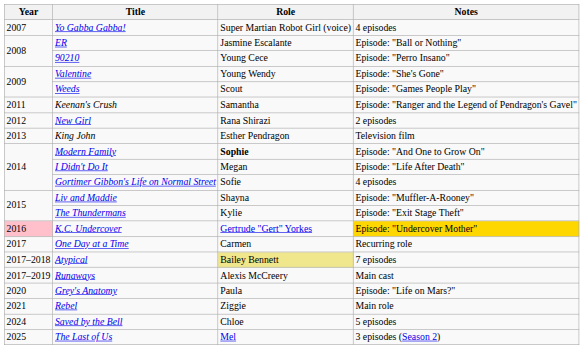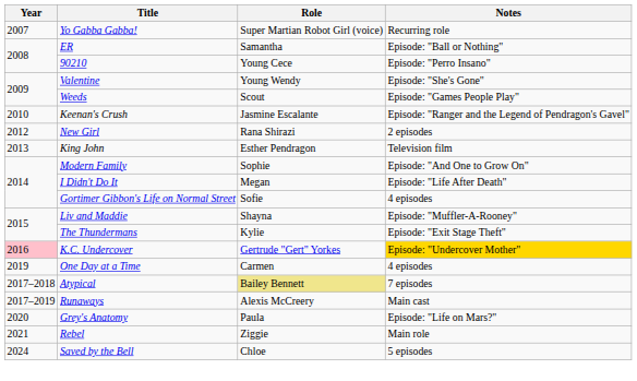 <table class="wikitable sortable">
 <tr>
 <th>Year</th>
 <th>Title</th>
 <th>Role</th>
 <th class="unsortable">Notes</th>
 </tr>
 <tr>
 <td>2007</td>
 <td><em><a href='#'>Yo Gabba Gabba!</a></em></td>
 <td>Super Martian Robot Girl (voice)</td>
-<td>4 episodes</td>
+<td>Recurring role</td>
 </tr>
 <tr>
 <td rowspan=2>2008</td>
 <td><em><a href='#'>ER</a></em></td>
-<td>Jasmine Escalante</td>
+<td>Samantha</td>
 <td>Episode: "Ball or Nothing"</td>
 </tr>
 <tr>
 <td><em><a href='#'>90210</a></em></td>
 <td>Young Cece</td>
 <td>Episode: "Perro Insano"</td>
 </tr>
 <tr>
 <td rowspan=2>2009</td>
 <td><em><a href='#'>Valentine</a></em></td>
 <td>Young Wendy</td>
 <td>Episode: "She's Gone"</td>
 </tr>
 <tr>
 <td><em><a href='#'>Weeds</a></em></td>
 <td>Scout</td>
 <td>Episode: "Games People Play"</td>
 </tr>
 <tr>
-<td>2011</td>
+<td>2010</td>
 <td><em>Keenan's Crush</em></td>
-<td>Samantha</td>
+<td>Jasmine Escalante</td>
 <td>Episode: "Ranger and the Legend of Pendragon's Gavel"</td>
 </tr>
 <tr>
 <td>2012</td>
 <td><em><a href='#'>New Girl</a></em></td>
 <td>Rana Shirazi</td>
 <td>2 episodes</td>
 </tr>
 <tr>
 <td>2013</td>
 <td><em>King John</em></td>
 <td>Esther Pendragon</td>
 <td>Television film</td>
 </tr>
 <tr>
 <td rowspan=3>2014</td>
 <td><em><a href='#'>Modern Family</a></em></td>
-<td><strong>Sophie</strong></td>
+<td>Sophie</td>
 <td>Episode: "And One to Grow On"</td>
 </tr>
 <tr>
 <td><em><a href='#'>I Didn't Do It</a></em></td>
 <td>Megan</td>
 <td>Episode: "Life After Death"</td>
 </tr>
 <tr>
 <td><em><a href='#'>Gortimer Gibbon's Life on Normal Street</a></em></td>
 <td>Sofie</td>
 <td>4 episodes</td>
 </tr>
 <tr>
 <td rowspan=2>2015</td>
 <td><em><a href='#'>Liv and Maddie</a></em></td>
 <td>Shayna</td>
 <td>Episode: "Muffler-A-Rooney"</td>
 </tr>
 <tr>
 <td><em><a href='#'>The Thundermans</a></em></td>
 <td>Kylie</td>
 <td>Episode: "Exit Stage Theft"</td>
 </tr>
 <tr>
 <td style="background: pink;">2016</td>
 <td><em><a href='#'>K.C. Undercover</a></em></td>
 <td><a href='#'>Gertrude "Gert" Yorkes</a></td>
 <td style="background: gold;">Episode: "Undercover Mother"</td>
 </tr>
 <tr>
-<td>2017</td>
+<td>2019</td>
 <td><em><a href='#'>One Day at a Time</a></em></td>
 <td>Carmen</td>
-<td>Recurring role</td>
+<td>4 episodes</td>
 </tr>
 <tr>
 <td>2017–2018</td>
 <td><em><a href='#'>Atypical</a></em></td>
 <td style="background: khaki;">Bailey Bennett</td>
 <td>7 episodes</td>
 </tr>
 <tr>
 <td>2017–2019</td>
 <td><em><a href='#'>Runaways</a></em></td>
 <td>Alexis McCreery</td>
 <td>Main cast</td>
 </tr>
 <tr>
 <td>2020</td>
 <td><em><a href='#'>Grey's Anatomy</a></em></td>
 <td>Paula</td>
 <td>Episode: "Life on Mars?"</td>
 </tr>
 <tr>
 <td>2021</td>
 <td><em><a href='#'>Rebel</a></em></td>
 <td>Ziggie</td>
 <td>Main role</td>
 </tr>
 <tr>
 <td>2024</td>
 <td><em><a href='#'>Saved by the Bell</a></em></td>
 <td>Chloe</td>
 <td>5 episodes</td>
 </tr>
-<tr>
-<td>2025</td>
-<td><em><a href='#'>The Last of Us</a></em></td>
-<td><a href='#'>Mel</a></td>
-<td>3 episodes (<a href='#'>Season 2</a>)</td>
-</tr>
 </table>
